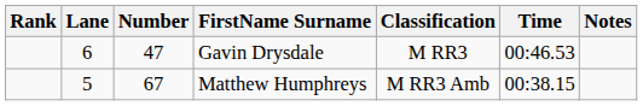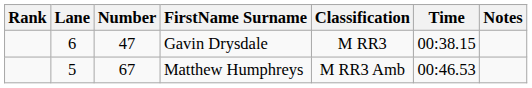 <table class="wikitable sortable" style="text-align:center">
 <tr>
 <th>Rank</th>
 <th>Lane</th>
 <th>Number</th>
 <th>FirstName Surname</th>
 <th>Classification</th>
 <th>Time</th>
 <th>Notes</th>
 </tr>
 <tr>
 <td></td>
 <td>6</td>
 <td>47</td>
 <td style="text-align:left"> Gavin Drysdale</td>
 <td>M RR3</td>
-<td>00:46.53</td>
+<td>00:38.15</td>
 <td></td>
 </tr>
 <tr>
 <td></td>
 <td>5</td>
 <td>67</td>
 <td style="text-align:left"> Matthew Humphreys</td>
 <td>M RR3 Amb</td>
-<td>00:38.15</td>
+<td>00:46.53</td>
 <td></td>
 </tr>
 </table>
